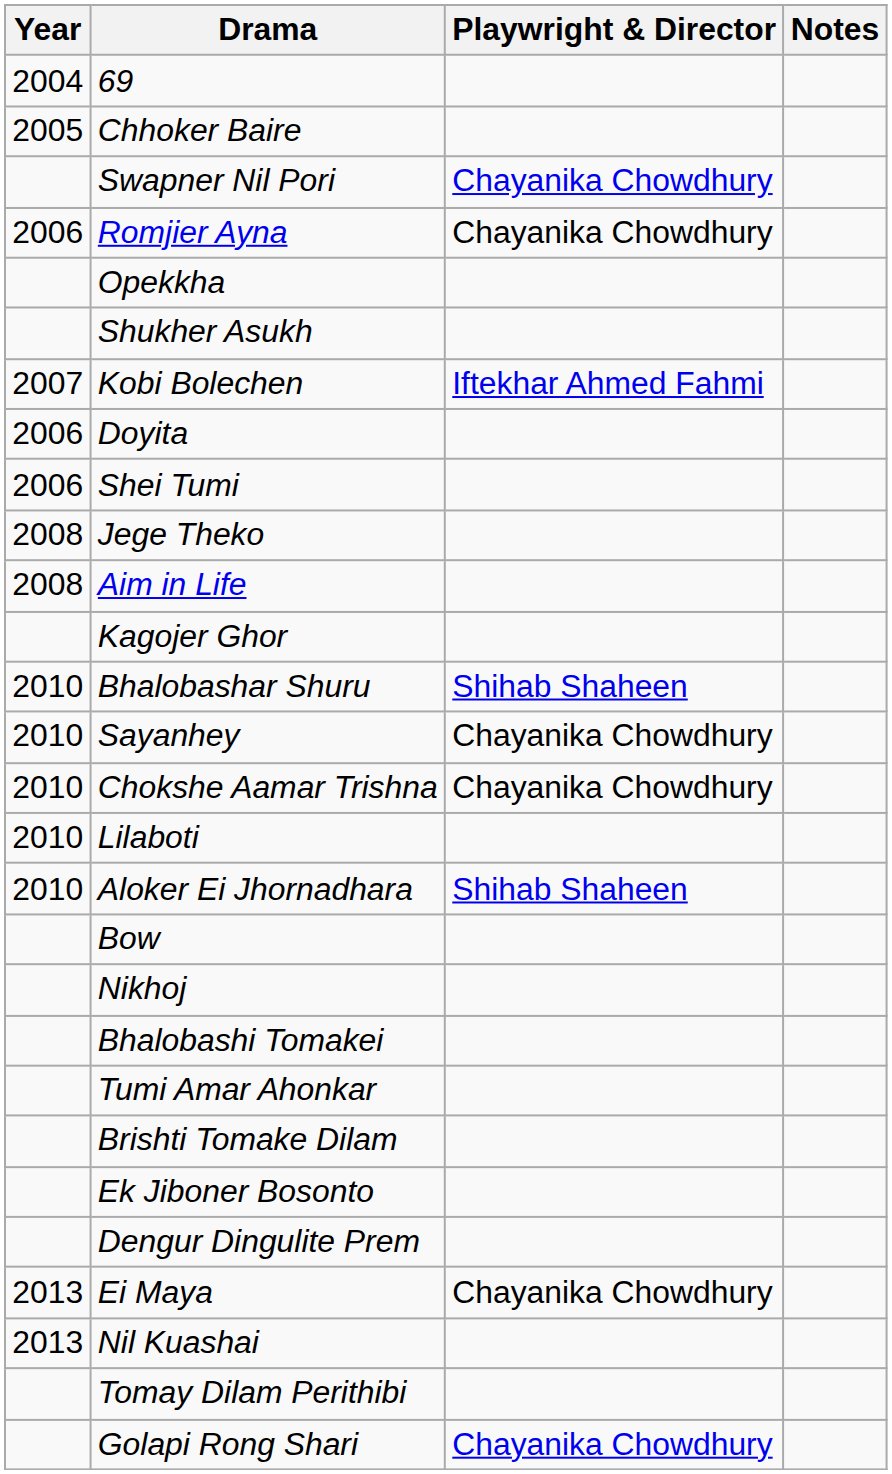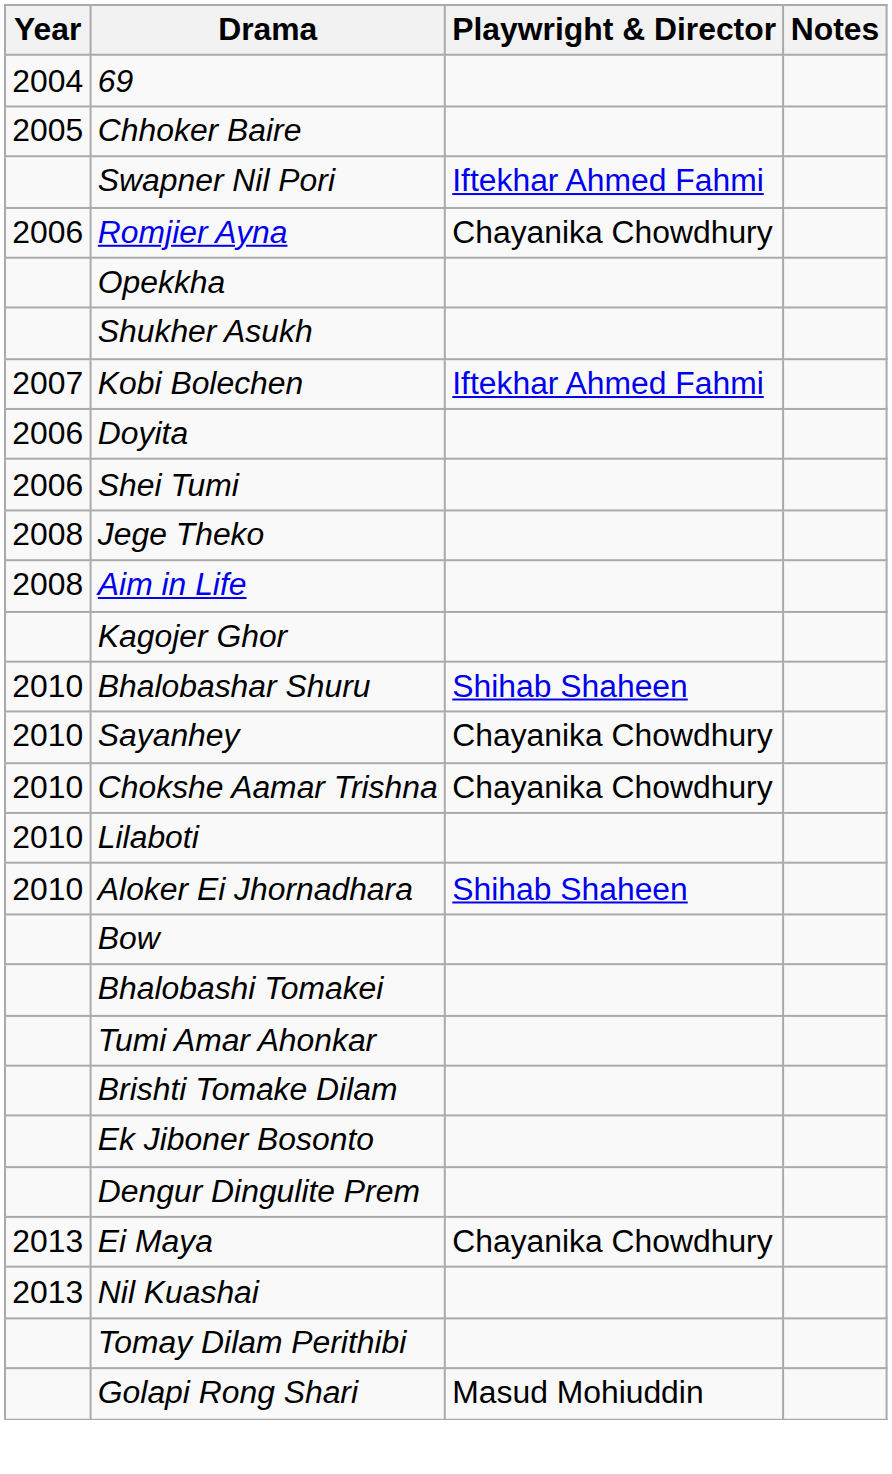 <table class="wikitable sortable">
 <tr>
 <th>Year</th>
 <th>Drama</th>
 <th>Playwright & Director</th>
 <th>Notes</th>
 </tr>
 <tr>
 <td>2004</td>
 <td><em>69</em></td>
 <td></td>
 <td></td>
 </tr>
 <tr>
 <td>2005</td>
 <td><em>Chhoker Baire</em></td>
 <td></td>
 <td></td>
 </tr>
 <tr>
 <td></td>
 <td><em>Swapner Nil Pori</em></td>
-<td><a href='#'>Chayanika Chowdhury</a></td>
+<td><a href='#'>Iftekhar Ahmed Fahmi</a></td>
 <td></td>
 </tr>
 <tr>
 <td>2006</td>
 <td><em><a href='#'>Romjier Ayna</a></em></td>
 <td>Chayanika Chowdhury</td>
 <td></td>
 </tr>
 <tr>
 <td></td>
 <td><em>Opekkha</em></td>
 <td></td>
 <td></td>
 </tr>
 <tr>
 <td></td>
 <td><em>Shukher Asukh</em></td>
 <td></td>
 <td></td>
 </tr>
 <tr>
 <td>2007</td>
 <td><em>Kobi Bolechen</em></td>
 <td><a href='#'>Iftekhar Ahmed Fahmi</a></td>
 <td></td>
 </tr>
 <tr>
 <td>2006</td>
 <td><em>Doyita</em></td>
 <td></td>
 <td></td>
 </tr>
 <tr>
 <td>2006</td>
 <td><em>Shei Tumi</em></td>
 <td></td>
 <td></td>
 </tr>
 <tr>
 <td>2008</td>
 <td><em>Jege Theko</em></td>
 <td></td>
 <td></td>
 </tr>
 <tr>
 <td>2008</td>
 <td><em><a href='#'>Aim in Life</a></em></td>
 <td></td>
 <td></td>
 </tr>
 <tr>
 <td></td>
 <td><em>Kagojer Ghor</em></td>
 <td></td>
 <td></td>
 </tr>
 <tr>
 <td>2010</td>
 <td><em>Bhalobashar Shuru</em></td>
 <td><a href='#'>Shihab Shaheen</a></td>
 <td></td>
 </tr>
 <tr>
 <td>2010</td>
 <td><em>Sayanhey</em></td>
 <td>Chayanika Chowdhury</td>
 <td></td>
 </tr>
 <tr>
 <td>2010</td>
 <td><em>Chokshe Aamar Trishna</em></td>
 <td>Chayanika Chowdhury</td>
 <td></td>
 </tr>
 <tr>
 <td>2010</td>
 <td><em>Lilaboti</em></td>
 <td></td>
 <td></td>
 </tr>
 <tr>
 <td>2010</td>
 <td><em>Aloker Ei Jhornadhara</em></td>
 <td><a href='#'>Shihab Shaheen</a></td>
 <td></td>
 </tr>
 <tr>
 <td></td>
 <td><em>Bow</em></td>
 <td></td>
 <td></td>
 </tr>
 <tr>
 <td></td>
-<td><em>Nikhoj</em></td>
-<td></td>
-<td></td>
-</tr>
-<tr>
-<td></td>
 <td><em>Bhalobashi Tomakei</em></td>
 <td></td>
 <td></td>
 </tr>
 <tr>
 <td></td>
 <td><em>Tumi Amar Ahonkar</em></td>
 <td></td>
 <td></td>
 </tr>
 <tr>
 <td></td>
 <td><em>Brishti Tomake Dilam</em></td>
 <td></td>
 <td></td>
 </tr>
 <tr>
 <td></td>
 <td><em>Ek Jiboner Bosonto</em></td>
 <td></td>
 <td></td>
 </tr>
 <tr>
 <td></td>
 <td><em>Dengur Dingulite Prem</em></td>
 <td></td>
 <td></td>
 </tr>
 <tr>
 <td>2013</td>
 <td><em>Ei Maya</em></td>
 <td>Chayanika Chowdhury</td>
 <td></td>
 </tr>
 <tr>
 <td>2013</td>
 <td><em>Nil Kuashai</em></td>
 <td></td>
 <td></td>
 </tr>
 <tr>
 <td></td>
 <td><em>Tomay Dilam Perithibi</em></td>
 <td></td>
 <td></td>
 </tr>
 <tr>
 <td></td>
 <td><em>Golapi Rong Shari</em></td>
-<td><a href='#'>Chayanika Chowdhury</a></td>
+<td>Masud Mohiuddin</td>
 <td></td>
 </tr>
 <tr>
 </tr>
 </table>
